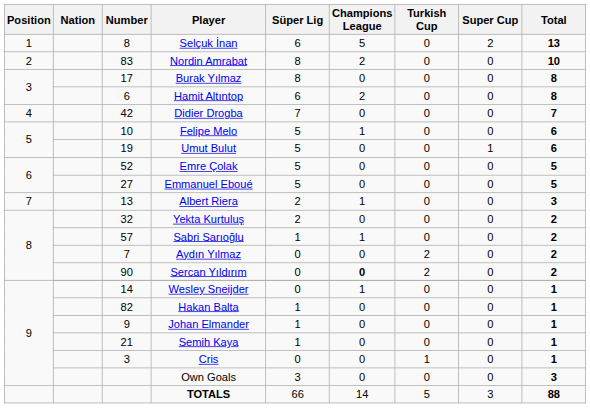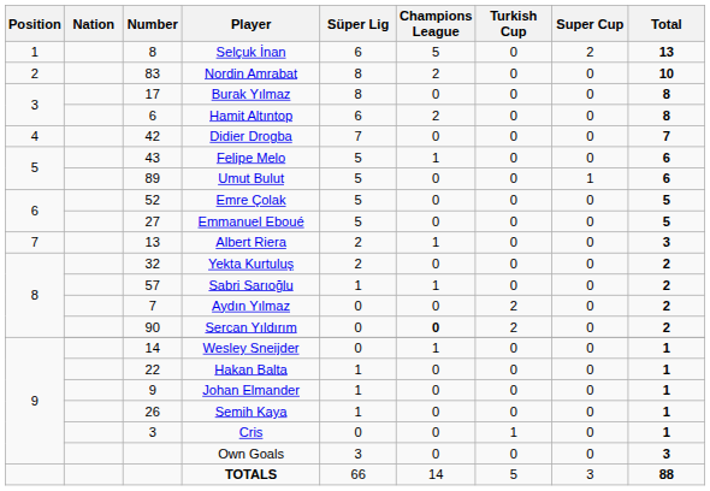 <table class="wikitable" style="font-size: 95%; text-align: center;">
 <tr>
 <th width=60>Position</th>
 <th width=60>Nation</th>
 <th width=60>Number</th>
 <th width=150>Player</th>
 <th width=80>Süper Lig</th>
 <th width=80>Champions League</th>
 <th width=80>Turkish Cup</th>
 <th width=80>Super Cup</th>
 <th width=80>Total</th>
 </tr>
 <tr>
 <td>1</td>
 <td></td>
 <td>8</td>
 <td><a href='#'>Selçuk İnan</a></td>
 <td>6</td>
 <td>5</td>
 <td>0</td>
 <td>2</td>
 <td><strong>13</strong></td>
 </tr>
 <tr>
 <td>2</td>
 <td></td>
 <td>83</td>
 <td><a href='#'>Nordin Amrabat</a></td>
 <td>8</td>
 <td>2</td>
 <td>0</td>
 <td>0</td>
 <td><strong>10</strong></td>
 </tr>
 <tr>
 <td rowspan=2>3</td>
 <td></td>
 <td>17</td>
 <td><a href='#'>Burak Yılmaz</a></td>
 <td>8</td>
 <td>0</td>
 <td>0</td>
 <td>0</td>
 <td><strong>8</strong></td>
 </tr>
 <tr>
 <td></td>
 <td>6</td>
 <td><a href='#'>Hamit Altıntop</a></td>
 <td>6</td>
 <td>2</td>
 <td>0</td>
 <td>0</td>
 <td><strong>8</strong></td>
 </tr>
 <tr>
 <td>4</td>
 <td></td>
 <td>42</td>
 <td><a href='#'>Didier Drogba</a></td>
 <td>7</td>
 <td>0</td>
 <td>0</td>
 <td>0</td>
 <td><strong>7</strong></td>
 </tr>
 <tr>
 <td rowspan=2>5</td>
 <td></td>
-<td>10</td>
+<td>43</td>
 <td><a href='#'>Felipe Melo</a></td>
 <td>5</td>
 <td>1</td>
 <td>0</td>
 <td>0</td>
 <td><strong>6</strong></td>
 </tr>
 <tr>
 <td></td>
-<td>19</td>
+<td>89</td>
 <td><a href='#'>Umut Bulut</a></td>
 <td>5</td>
 <td>0</td>
 <td>0</td>
 <td>1</td>
 <td><strong>6</strong></td>
 </tr>
 <tr>
 <td rowspan=2>6</td>
 <td></td>
 <td>52</td>
 <td><a href='#'>Emre Çolak</a></td>
 <td>5</td>
 <td>0</td>
 <td>0</td>
 <td>0</td>
 <td><strong>5</strong></td>
 </tr>
 <tr>
 <td></td>
 <td>27</td>
 <td><a href='#'>Emmanuel Eboué</a></td>
 <td>5</td>
 <td>0</td>
 <td>0</td>
 <td>0</td>
 <td><strong>5</strong></td>
 </tr>
 <tr>
 <td>7</td>
 <td></td>
 <td>13</td>
 <td><a href='#'>Albert Riera</a></td>
 <td>2</td>
 <td>1</td>
 <td>0</td>
 <td>0</td>
 <td><strong>3</strong></td>
 </tr>
 <tr>
 <td rowspan=4>8</td>
 <td></td>
 <td>32</td>
 <td><a href='#'>Yekta Kurtuluş</a></td>
 <td>2</td>
 <td>0</td>
 <td>0</td>
 <td>0</td>
 <td><strong>2</strong></td>
 </tr>
 <tr>
 <td></td>
 <td>57</td>
 <td><a href='#'>Sabri Sarıoğlu</a></td>
 <td>1</td>
 <td>1</td>
 <td>0</td>
 <td>0</td>
 <td><strong>2</strong></td>
 </tr>
 <tr>
 <td></td>
 <td>7</td>
 <td><a href='#'>Aydın Yılmaz</a></td>
 <td>0</td>
 <td>0</td>
 <td>2</td>
 <td>0</td>
 <td><strong>2</strong></td>
 </tr>
 <tr>
 <td></td>
 <td>90</td>
 <td><a href='#'>Sercan Yıldırım</a></td>
 <td>0</td>
 <td><strong>0</strong></td>
 <td>2</td>
 <td>0</td>
 <td><strong>2</strong></td>
 </tr>
 <tr>
 <td rowspan=7>9</td>
 </tr>
 <tr>
 <td></td>
 <td>14</td>
 <td><a href='#'>Wesley Sneijder</a></td>
 <td>0</td>
 <td>1</td>
 <td>0</td>
 <td>0</td>
 <td><strong>1</strong></td>
 </tr>
 <tr>
 <td></td>
-<td>82</td>
+<td>22</td>
 <td><a href='#'>Hakan Balta</a></td>
 <td>1</td>
 <td>0</td>
 <td>0</td>
 <td>0</td>
 <td><strong>1</strong></td>
 </tr>
 <tr>
 <td></td>
 <td>9</td>
 <td><a href='#'>Johan Elmander</a></td>
 <td>1</td>
 <td>0</td>
 <td>0</td>
 <td>0</td>
 <td><strong>1</strong></td>
 </tr>
 <tr>
 <td></td>
-<td>21</td>
+<td>26</td>
 <td><a href='#'>Semih Kaya</a></td>
 <td>1</td>
 <td>0</td>
 <td>0</td>
 <td>0</td>
 <td><strong>1</strong></td>
 </tr>
 <tr>
 <td></td>
 <td>3</td>
 <td><a href='#'>Cris</a></td>
 <td>0</td>
 <td>0</td>
 <td>1</td>
 <td>0</td>
 <td><strong>1</strong></td>
 </tr>
 <tr>
 <td></td>
 <td></td>
 <td>Own Goals</td>
 <td>3</td>
 <td>0</td>
 <td>0</td>
 <td>0</td>
 <td><strong>3</strong></td>
 </tr>
 <tr>
 <td></td>
 <td></td>
 <td></td>
 <td><strong>TOTALS</strong></td>
 <td>66</td>
 <td>14</td>
 <td>5</td>
 <td>3</td>
 <td><strong>88</strong></td>
 </tr>
 </table>
